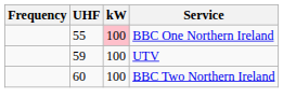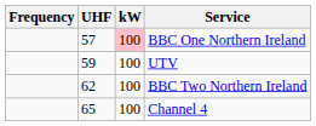 <table class="wikitable sortable">
 <tr>
 <th>Frequency</th>
 <th>UHF</th>
 <th>kW</th>
 <th>Service</th>
 </tr>
 <tr>
 <td></td>
-<td>55</td>
+<td>57</td>
 <td style="background: pink;">100</td>
 <td><a href='#'>BBC One Northern Ireland</a></td>
 </tr>
 <tr>
 <td></td>
 <td>59</td>
 <td>100</td>
 <td><a href='#'>UTV</a></td>
 </tr>
 <tr>
 <td></td>
-<td>60</td>
+<td>62</td>
 <td>100</td>
 <td><a href='#'>BBC Two Northern Ireland</a></td>
 </tr>
+<tr>
+<td></td>
+<td>65</td>
+<td>100</td>
+<td><a href='#'>Channel 4</a></td>
+</tr>
 </table>
